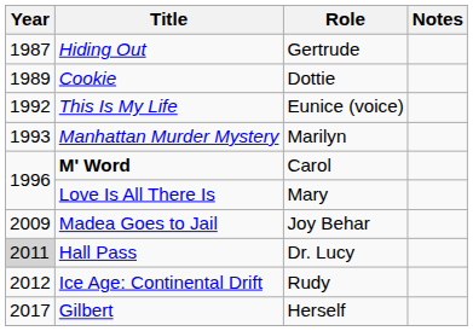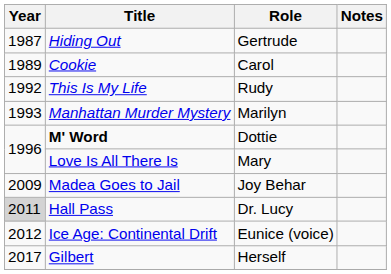 <table class="wikitable sortable">
 <tr>
 <th>Year</th>
 <th>Title</th>
 <th>Role</th>
 <th class="unsortable">Notes</th>
 </tr>
 <tr>
 <td>1987</td>
 <td><em><a href='#'>Hiding Out</a></em></td>
 <td>Gertrude</td>
 <td></td>
 </tr>
 <tr>
 <td>1989</td>
 <td><em><a href='#'>Cookie</a></em></td>
-<td>Dottie</td>
+<td>Carol</td>
 <td></td>
 </tr>
 <tr>
 <td>1992</td>
 <td><em><a href='#'>This Is My Life</a></em></td>
-<td>Eunice (voice)</td>
+<td>Rudy</td>
 <td></td>
 </tr>
 <tr>
 <td>1993</td>
 <td><em><a href='#'>Manhattan Murder Mystery</a></em></td>
 <td>Marilyn</td>
 <td></td>
 </tr>
 <tr>
 <td rowspan=2>1996</td>
 <td><strong>M' Word<em></td>
-<td>Carol</td>
+<td>Dottie</td>
 <td></td>
 </tr>
 <tr>
 <td></em><a href='#'>Love Is All There Is</a><em></td>
 <td>Mary</td>
 <td></td>
 </tr>
 <tr>
 <td>2009</td>
 <td></em><a href='#'>Madea Goes to Jail</a><em></td>
 <td>Joy Behar</td>
 <td></td>
 </tr>
 <tr>
 <td style="background: lightgrey;">2011</td>
 <td></em><a href='#'>Hall Pass</a><em></td>
 <td>Dr. Lucy</td>
 <td></td>
 </tr>
 <tr>
 <td>2012</td>
 <td></em><a href='#'>Ice Age: Continental Drift</a><em></td>
-<td>Rudy</td>
+<td>Eunice (voice)</td>
 <td></td>
 </tr>
 <tr>
 <td>2017</td>
 <td></em><a href='#'>Gilbert</a><em></td>
 <td>Herself</td>
 <td></td>
 </tr>
 <tr>
 </tr>
 </table>
